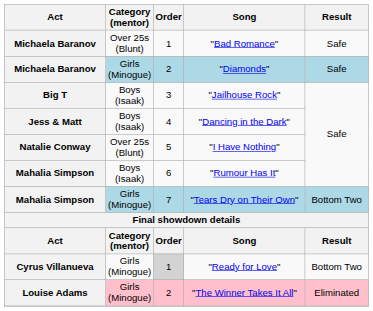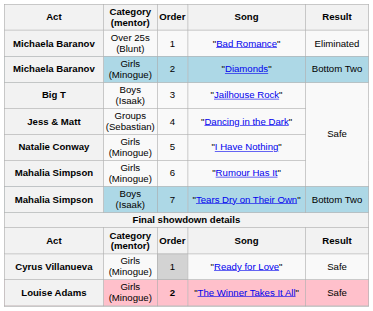 <table class="wikitable plainrowheaders" style="text-align:center;">
 <tr>
 <th scope="col" style="width:13em;">Act</th>
 <th scope="col">Category (mentor)</th>
 <th scope="col">Order</th>
 <th scope="col" style="width:16em;">Song</th>
 <th scope="col" style="width:7em;">Result</th>
 </tr>
 <tr>
 <th scope="row">Michaela Baranov</th>
 <td>Over 25s (Blunt)</td>
 <td>1</td>
 <td>"<a href='#'>Bad Romance</a>"</td>
-<td>Safe</td>
+<td>Eliminated</td>
 </tr>
 <tr style="background:lightblue;">
 <th scope="row">Michaela Baranov</th>
 <td>Girls (Minogue)</td>
 <td>2</td>
 <td>"<a href='#'>Diamonds</a>"</td>
-<td>Safe</td>
+<td>Bottom Two</td>
 </tr>
 <tr>
 <th scope="row">Big T</th>
 <td>Boys (Isaak)</td>
 <td>3</td>
 <td>"<a href='#'>Jailhouse Rock</a>"</td>
 <td rowspan=4>Safe</td>
 </tr>
 <tr>
 <th scope="row">Jess & Matt</th>
-<td>Boys (Isaak)</td>
+<td>Groups (Sebastian)</td>
 <td>4</td>
 <td>"<a href='#'>Dancing in the Dark</a>"</td>
 </tr>
 <tr>
 <th scope="row">Natalie Conway</th>
-<td>Over 25s (Blunt)</td>
+<td>Girls (Minogue)</td>
 <td>5</td>
 <td>"<a href='#'>I Have Nothing</a>"</td>
 </tr>
 <tr>
 <th scope="row">Mahalia Simpson</th>
-<td>Boys (Isaak)</td>
+<td>Girls (Minogue)</td>
 <td>6</td>
 <td>"<a href='#'>Rumour Has It</a>"</td>
 </tr>
 <tr style="background:lightblue;">
 <th scope="row">Mahalia Simpson</th>
-<td>Girls (Minogue)</td>
+<td>Boys (Isaak)</td>
 <td>7</td>
 <td>"<a href='#'>Tears Dry on Their Own</a>"</td>
 <td>Bottom Two</td>
 </tr>
 <tr>
 <th colspan="6">Final showdown details</th>
 </tr>
 <tr>
 <th scope="col" style="width:10em;">Act</th>
 <th scope="col">Category (mentor)</th>
 <th scope="col">Order</th>
 <th scope="col" style="width:16em;">Song</th>
 <th scope="col" style="width:6em;">Result</th>
 </tr>
 <tr>
 <th scope="row">Cyrus Villanueva</th>
 <td>Girls (Minogue)</td>
 <td style="background: lightgrey;">1</td>
 <td>"<a href='#'>Ready for Love</a>"</td>
-<td>Bottom Two</td>
+<td>Safe</td>
 </tr>
 <tr style="background:pink;">
 <th scope="row">Louise Adams</th>
 <td>Girls (Minogue)</td>
-<td>2</td>
+<td><strong>2</strong></td>
 <td>"<a href='#'>The Winner Takes It All</a>"</td>
-<td>Eliminated</td>
+<td>Safe</td>
 </tr>
 <tr>
 </tr>
 </table>
